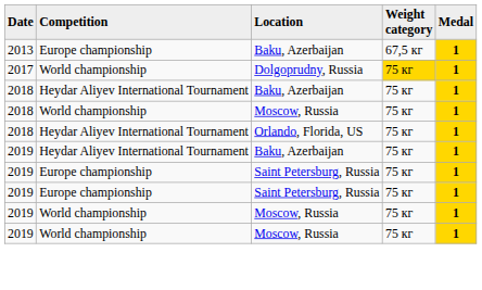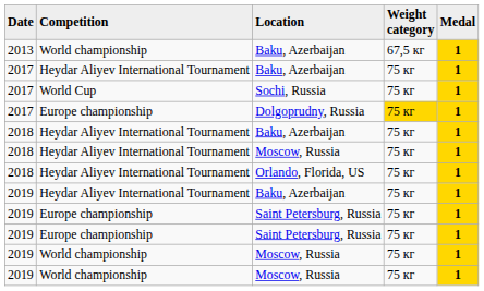 <table class="wikitable sortable" border="1">
 <tr style="background:#eee;">
 <td><strong>Date</strong></td>
 <td><strong>Competition</strong></td>
 <td><strong>Location <br></strong></td>
 <td><strong>Weight <br>category</strong></td>
 <td><strong>Medal</strong></td>
 </tr>
 <tr>
 <td>2013</td>
-<td>Europe championship</td>
+<td>World championship</td>
 <td><a href='#'>Baku</a>, Azerbaijan</td>
 <td>67,5 кг</td>
 <td align="center" bgcolor="gold"><strong>1</strong></td>
 </tr>
 <tr>
 <td>2017</td>
-<td>World championship</td>
+<td>Heydar Aliyev International Tournament</td>
+<td><a href='#'>Baku</a>, Azerbaijan</td>
+<td>75 кг</td>
+<td align="center" bgcolor="gold"><strong>1</strong></td>
+</tr>
+<tr>
+<td>2017</td>
+<td>World Cup</td>
+<td><a href='#'>Sochi</a>, Russia</td>
+<td>75 кг</td>
+<td align="center" bgcolor="gold"><strong>1</strong></td>
+</tr>
+<tr>
+<td>2017</td>
+<td>Europe championship</td>
 <td><a href='#'>Dolgoprudny</a>, Russia</td>
 <td style="background: gold;">75 кг</td>
 <td align="center" bgcolor="gold"><strong>1</strong></td>
 </tr>
 <tr>
 <td>2018</td>
 <td>Heydar Aliyev International Tournament</td>
 <td><a href='#'>Baku</a>, Azerbaijan</td>
 <td>75 кг</td>
 <td align="center" bgcolor="gold"><strong>1</strong></td>
 </tr>
 <tr>
 <td>2018</td>
-<td>World championship</td>
+<td>Heydar Aliyev International Tournament</td>
 <td><a href='#'>Moscow</a>, Russia</td>
 <td>75 кг</td>
 <td align="center" bgcolor="gold"><strong>1</strong></td>
 </tr>
 <tr>
 <td>2018</td>
 <td>Heydar Aliyev International Tournament</td>
 <td><a href='#'>Orlando</a>, Florida, US</td>
 <td>75 кг</td>
 <td align="center" bgcolor="gold"><strong>1</strong></td>
 </tr>
 <tr>
 <td>2019</td>
 <td>Heydar Aliyev International Tournament</td>
 <td><a href='#'>Baku</a>, Azerbaijan</td>
 <td>75 кг</td>
 <td align="center" bgcolor="gold"><strong>1</strong></td>
 </tr>
 <tr>
 <td>2019</td>
 <td>Europe championship</td>
 <td><a href='#'>Saint Petersburg</a>, Russia</td>
 <td>75 кг</td>
 <td align="center" bgcolor="gold"><strong>1</strong></td>
 </tr>
 <tr>
 <td>2019</td>
 <td>Europe championship</td>
 <td><a href='#'>Saint Petersburg</a>, Russia</td>
 <td>75 кг</td>
 <td align="center" bgcolor="gold"><strong>1</strong></td>
 </tr>
 <tr>
 <td>2019</td>
 <td>World championship</td>
 <td><a href='#'>Moscow</a>, Russia</td>
 <td>75 кг</td>
 <td align="center" bgcolor="gold"><strong>1</strong></td>
 </tr>
 <tr>
 <td>2019</td>
 <td>World championship</td>
 <td><a href='#'>Moscow</a>, Russia</td>
 <td>75 кг</td>
 <td align="center" bgcolor="gold"><strong>1</strong></td>
 </tr>
 </table>
